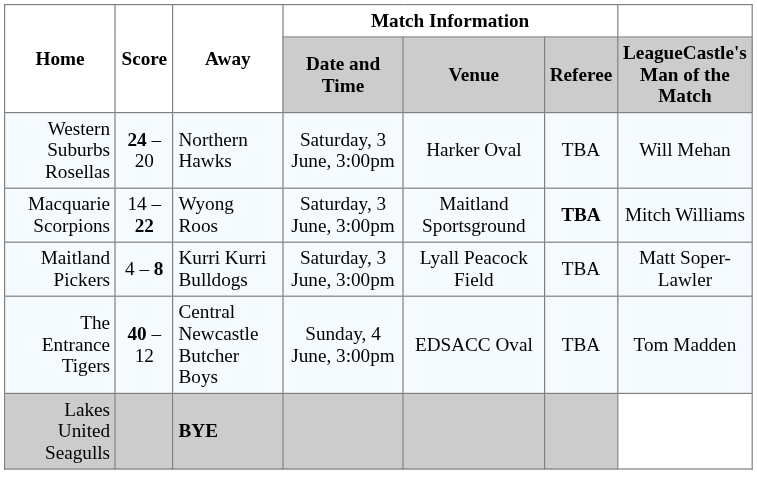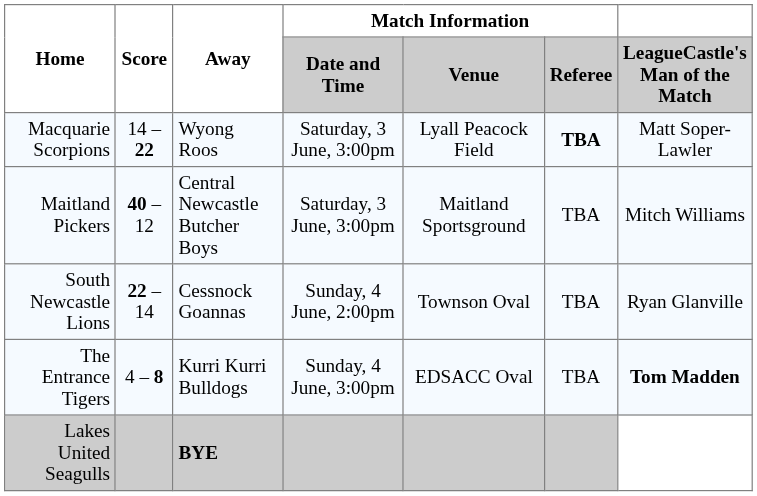 <table width="100%" cellspacing="0" cellpadding="4" border="1" style="border-collapse:collapse;  text-align:center;">
 <tr>
 <th rowspan="2" width="19%">Home</th>
 <th rowspan="2" width="8%">Score</th>
 <th rowspan="2" width="19%">Away</th>
 <th colspan="3">Match Information</th>
 </tr>
 <tr style="background:#CCCCCC">
 <th width="25%">Date and Time</th>
 <th width="25%">Venue</th>
 <th width="25%">Referee</th>
 <th width="25%">LeagueCastle's Man of the Match</th>
 </tr>
 <tr style="text-align:center; background:#f5faff;">
-<td align="right">Western Suburbs Rosellas </td>
-<td><strong>24</strong> – 20</td>
-<td align="left"> Northern Hawks</td>
-<td>Saturday, 3 June, 3:00pm</td>
-<td>Harker Oval</td>
-<td>TBA</td>
-<td>Will Mehan </td>
-</tr>
-<tr style="text-align:center; background:#f5faff;">
 <td align="right">Macquarie Scorpions </td>
 <td>14 – <strong>22</strong></td>
 <td align="left"> Wyong Roos</td>
 <td>Saturday, 3 June, 3:00pm</td>
+<td>Lyall Peacock Field</td>
+<td><strong>TBA</strong></td>
+<td>Matt Soper-Lawler </td>
+</tr>
+<tr style="text-align:center; background:#f5faff;">
+<td align="right">Maitland Pickers </td>
+<td><strong>40</strong> – 12</td>
+<td align="left"> Central Newcastle Butcher Boys</td>
+<td>Saturday, 3 June, 3:00pm</td>
 <td>Maitland Sportsground</td>
-<td><strong>TBA</strong></td>
+<td>TBA</td>
 <td>Mitch Williams </td>
 </tr>
 <tr style="text-align:center; background:#f5faff;">
-<td align="right">Maitland Pickers </td>
-<td>4 – <strong>8</strong></td>
-<td align="left"> Kurri Kurri Bulldogs</td>
-<td>Saturday, 3 June, 3:00pm</td>
-<td>Lyall Peacock Field</td>
+<td align="right">South Newcastle Lions </td>
+<td><strong>22</strong> – 14</td>
+<td align="left"> Cessnock Goannas</td>
+<td>Sunday, 4 June, 2:00pm</td>
+<td>Townson Oval</td>
 <td>TBA</td>
-<td>Matt Soper-Lawler </td>
+<td>Ryan Glanville </td>
 </tr>
 <tr style="text-align:center; background:#f5faff;">
 <td align="right">The Entrance Tigers </td>
-<td><strong>40</strong> – 12</td>
-<td align="left"> Central Newcastle Butcher Boys</td>
+<td>4 – <strong>8</strong></td>
+<td align="left"> Kurri Kurri Bulldogs</td>
 <td>Sunday, 4 June, 3:00pm</td>
 <td>EDSACC Oval</td>
 <td>TBA</td>
-<td>Tom Madden </td>
+<td><strong>Tom Madden </strong></td>
 </tr>
 <tr style="text-align:center; background:#CCCCCC;">
 <td align="right">Lakes United Seagulls </td>
 <td></td>
 <td align="left"><strong>BYE</strong></td>
 <td></td>
 <td></td>
 <td></td>
 </tr>
 </table>
